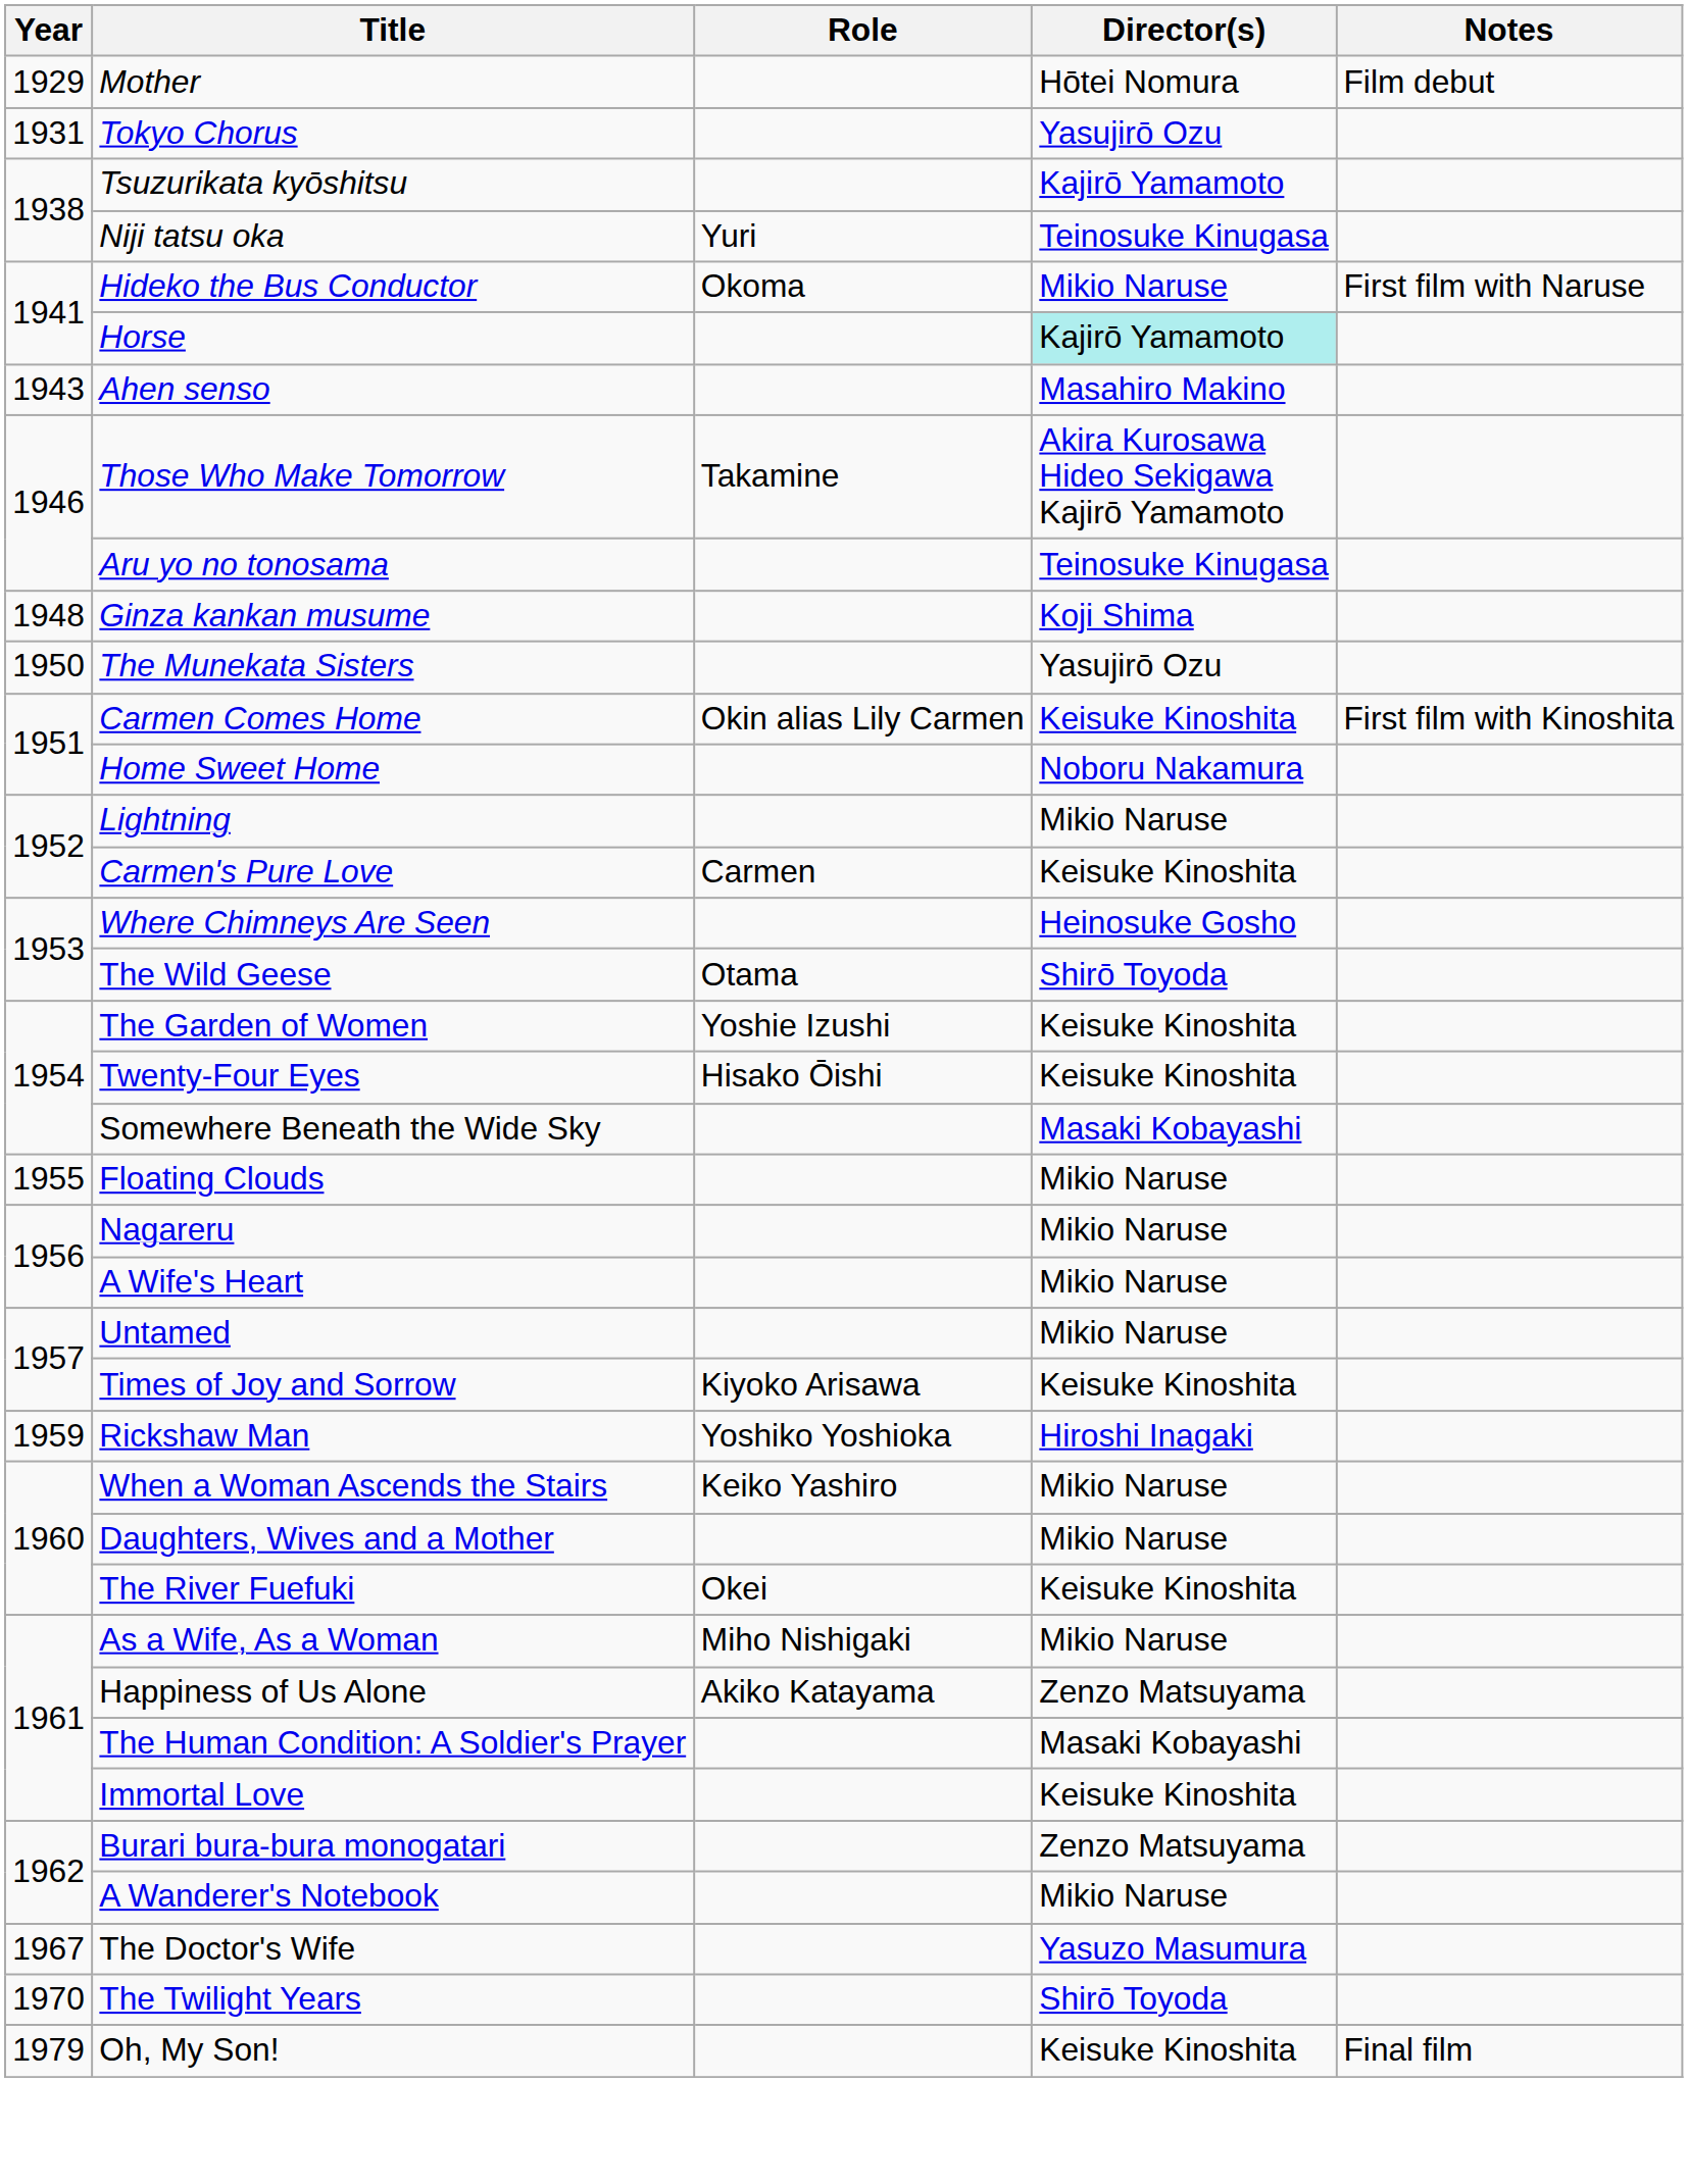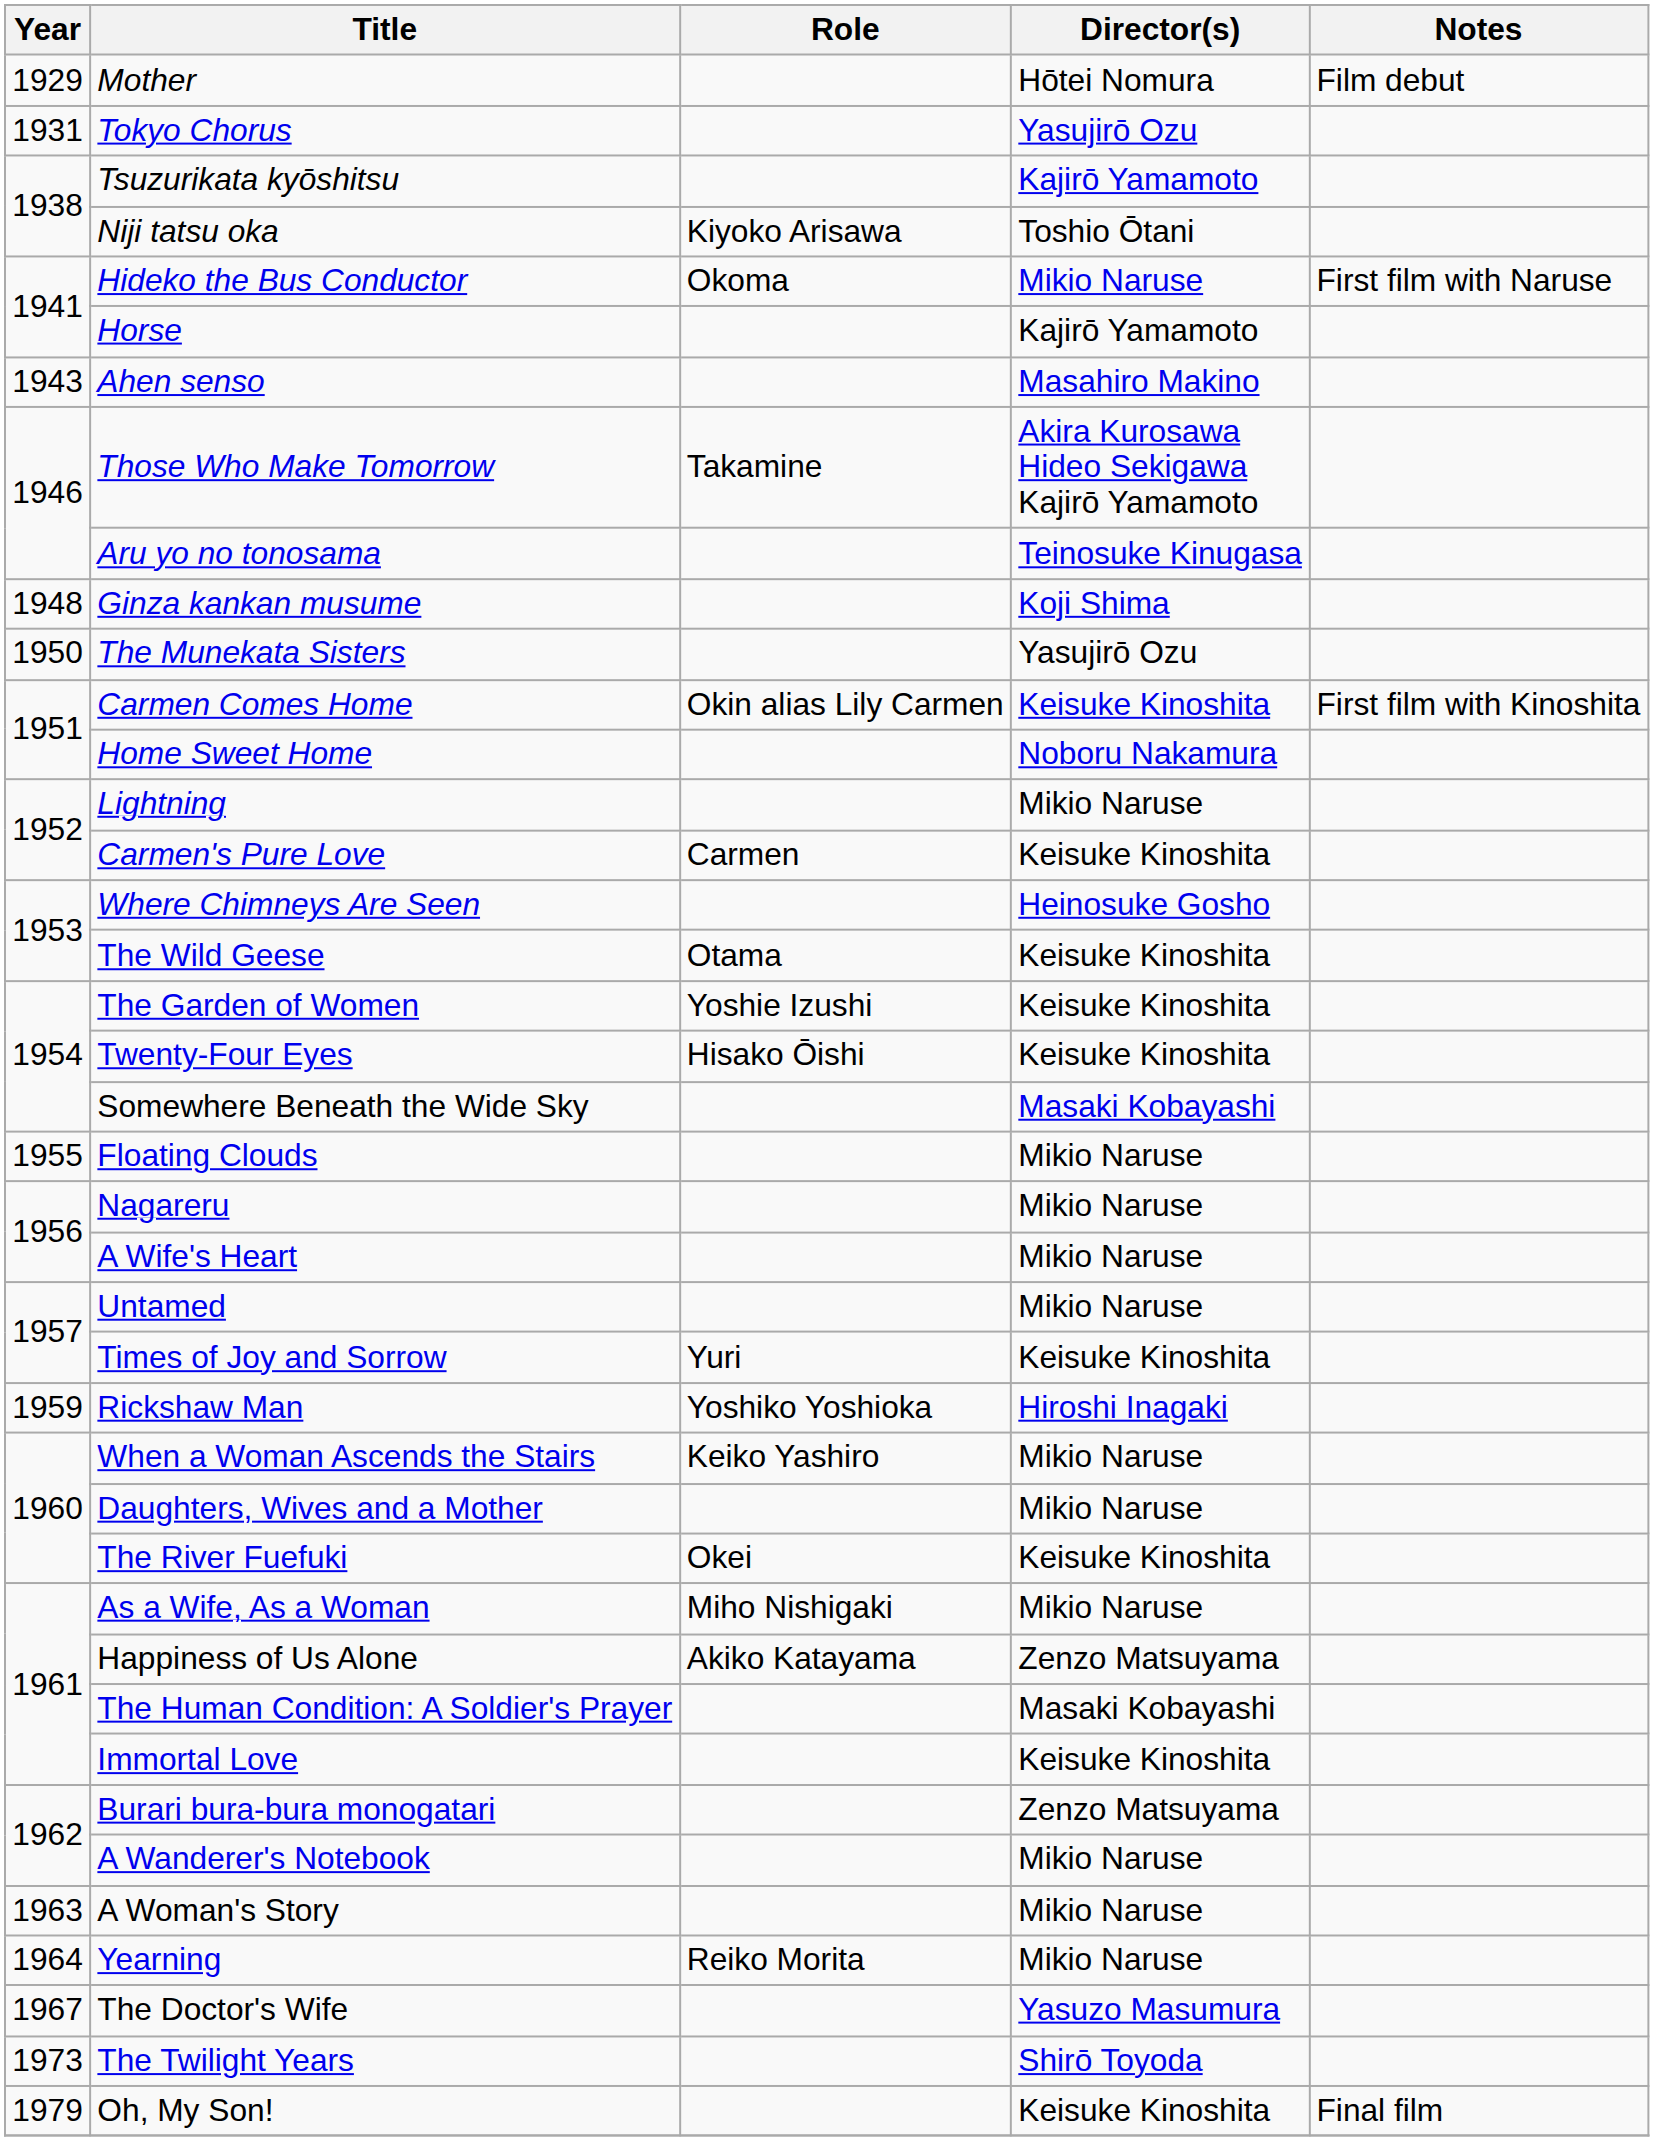 <table class="wikitable sortable">
 <tr>
 <th>Year</th>
 <th>Title</th>
 <th>Role</th>
 <th>Director(s)</th>
 <th>Notes</th>
 </tr>
 <tr>
 <td>1929</td>
 <td><em>Mother</em></td>
 <td></td>
 <td>Hōtei Nomura</td>
 <td>Film debut</td>
 </tr>
 <tr>
 <td>1931</td>
 <td><em><a href='#'>Tokyo Chorus</a></em></td>
 <td></td>
 <td><a href='#'>Yasujirō Ozu</a></td>
 <td></td>
 </tr>
 <tr>
 <td rowspan=2>1938</td>
 <td><em>Tsuzurikata kyōshitsu</em></td>
 <td></td>
 <td><a href='#'>Kajirō Yamamoto</a></td>
 <td></td>
 </tr>
 <tr>
 <td><em>Niji tatsu oka</em></td>
-<td>Yuri</td>
-<td><a href='#'>Teinosuke Kinugasa</a></td>
+<td>Kiyoko Arisawa</td>
+<td>Toshio Ōtani</td>
 <td></td>
 </tr>
 <tr>
 <td rowspan=2>1941</td>
 <td><em><a href='#'>Hideko the Bus Conductor</a></em></td>
 <td>Okoma</td>
 <td><a href='#'>Mikio Naruse</a></td>
 <td>First film with Naruse</td>
 </tr>
 <tr>
 <td><em><a href='#'>Horse</a></em></td>
 <td></td>
-<td style="background: paleturquoise;">Kajirō Yamamoto</td>
+<td>Kajirō Yamamoto</td>
 <td></td>
 </tr>
 <tr>
 <td>1943</td>
 <td><em><a href='#'>Ahen senso</a></em></td>
 <td></td>
 <td><a href='#'>Masahiro Makino</a></td>
 <td></td>
 </tr>
 <tr>
 <td rowspan=2>1946</td>
 <td><em><a href='#'>Those Who Make Tomorrow</a></em></td>
 <td>Takamine</td>
 <td><a href='#'>Akira Kurosawa</a><br><a href='#'>Hideo Sekigawa</a><br>Kajirō Yamamoto</td>
 <td></td>
 </tr>
 <tr>
 <td><em><a href='#'>Aru yo no tonosama</a></em></td>
 <td></td>
 <td><a href='#'>Teinosuke Kinugasa</a></td>
 <td></td>
 </tr>
 <tr>
 <td>1948</td>
 <td><em><a href='#'>Ginza kankan musume</a></em></td>
 <td></td>
 <td><a href='#'>Koji Shima</a></td>
 <td></td>
 </tr>
 <tr>
 <td>1950</td>
 <td><em><a href='#'>The Munekata Sisters</a></em></td>
 <td></td>
 <td>Yasujirō Ozu</td>
 <td></td>
 </tr>
 <tr>
 <td rowspan="2">1951</td>
 <td><em><a href='#'>Carmen Comes Home</a></em></td>
 <td>Okin alias Lily Carmen</td>
 <td><a href='#'>Keisuke Kinoshita</a></td>
 <td>First film with Kinoshita</td>
 </tr>
 <tr>
 <td><em><a href='#'>Home Sweet Home</a></em></td>
 <td></td>
 <td><a href='#'>Noboru Nakamura</a></td>
 <td></td>
 </tr>
 <tr>
 <td rowspan="2">1952</td>
 <td><em><a href='#'>Lightning</a></em></td>
 <td></td>
 <td>Mikio Naruse</td>
 <td></td>
 </tr>
 <tr>
 <td><em><a href='#'>Carmen's Pure Love</a></em></td>
 <td>Carmen</td>
 <td>Keisuke Kinoshita</td>
 <td></td>
 </tr>
 <tr>
 <td rowspan=2>1953</td>
 <td><em><a href='#'>Where Chimneys Are Seen</a></em></td>
 <td></td>
 <td><a href='#'>Heinosuke Gosho</a></td>
 <td></td>
 </tr>
 <tr>
 <td><em><a href='#'></em>The Wild Geese</a><em></td>
 <td>Otama</td>
-<td><a href='#'>Shirō Toyoda</a></td>
+<td>Keisuke Kinoshita</td>
 <td></td>
 </tr>
 <tr>
 <td rowspan=3>1954</td>
 <td></em><a href='#'>The Garden of Women</a><em></td>
 <td>Yoshie Izushi</td>
 <td>Keisuke Kinoshita</td>
 <td></td>
 </tr>
 <tr>
 <td></em><a href='#'>Twenty-Four Eyes</a><em></td>
 <td>Hisako Ōishi</td>
 <td>Keisuke Kinoshita</td>
 <td></td>
 </tr>
 <tr>
 <td></em>Somewhere Beneath the Wide Sky<em></td>
 <td></td>
 <td><a href='#'>Masaki Kobayashi</a></td>
 <td></td>
 </tr>
 <tr>
 <td>1955</td>
 <td></em><a href='#'>Floating Clouds</a><em></td>
 <td></td>
 <td>Mikio Naruse</td>
 <td></td>
 </tr>
 <tr>
 <td rowspan=2>1956</td>
 <td></em><a href='#'>Nagareru</a><em></td>
 <td></td>
 <td>Mikio Naruse</td>
 <td></td>
 </tr>
 <tr>
 <td></em><a href='#'>A Wife's Heart</a><em></td>
 <td></td>
 <td>Mikio Naruse</td>
 <td></td>
 </tr>
 <tr>
 <td rowspan=2>1957</td>
 <td></em><a href='#'>Untamed</a><em></td>
 <td></td>
 <td>Mikio Naruse</td>
 <td></td>
 </tr>
 <tr>
 <td></em><a href='#'>Times of Joy and Sorrow</a><em></td>
-<td>Kiyoko Arisawa</td>
+<td>Yuri</td>
 <td>Keisuke Kinoshita</td>
 <td></td>
 </tr>
 <tr>
 <td>1959</td>
 <td></em><a href='#'>Rickshaw Man</a><em></td>
 <td>Yoshiko Yoshioka</td>
 <td><a href='#'>Hiroshi Inagaki</a></td>
 <td></td>
 </tr>
 <tr>
 <td rowspan=3>1960</td>
 <td></em><a href='#'>When a Woman Ascends the Stairs</a><em></td>
 <td>Keiko Yashiro</td>
 <td>Mikio Naruse</td>
 <td></td>
 </tr>
 <tr>
 <td></em><a href='#'>Daughters, Wives and a Mother</a><em></td>
 <td></td>
 <td>Mikio Naruse</td>
 <td></td>
 </tr>
 <tr>
 <td></em><a href='#'>The River Fuefuki</a><em></td>
 <td>Okei</td>
 <td>Keisuke Kinoshita</td>
 <td></td>
 </tr>
 <tr>
 <td rowspan=4>1961</td>
 <td></em><a href='#'>As a Wife, As a Woman</a><em></td>
 <td>Miho Nishigaki</td>
 <td>Mikio Naruse</td>
 <td></td>
 </tr>
 <tr>
 <td></em>Happiness of Us Alone<em></td>
 <td>Akiko Katayama</td>
 <td>Zenzo Matsuyama</td>
 <td></td>
 </tr>
 <tr>
 <td></em><a href='#'>The Human Condition: A Soldier's Prayer</a><em></td>
 <td></td>
 <td>Masaki Kobayashi</td>
 <td></td>
 </tr>
 <tr>
 <td></em><a href='#'>Immortal Love</a><em></td>
 <td></td>
 <td>Keisuke Kinoshita</td>
 <td></td>
 </tr>
 <tr>
 <td rowspan=2>1962</td>
 <td></em><a href='#'>Burari bura-bura monogatari</a><em></td>
 <td></td>
 <td>Zenzo Matsuyama</td>
 <td></td>
 </tr>
 <tr>
 <td></em><a href='#'>A Wanderer's Notebook</a><em></td>
 <td></td>
 <td>Mikio Naruse</td>
 <td></td>
 </tr>
 <tr>
+<td>1963</td>
+<td></em>A Woman's Story<em></td>
+<td></td>
+<td>Mikio Naruse</td>
+<td></td>
+</tr>
+<tr>
+<td>1964</td>
+<td></em><a href='#'>Yearning</a><em></td>
+<td>Reiko Morita</td>
+<td>Mikio Naruse</td>
+<td></td>
+</tr>
+<tr>
 <td>1967</td>
 <td></em>The Doctor's Wife<em></td>
 <td></td>
 <td><a href='#'>Yasuzo Masumura</a></td>
 <td></td>
 </tr>
 <tr>
-<td>1970</td>
+<td>1973</td>
 <td></em><a href='#'>The Twilight Years</a><em></td>
 <td></td>
 <td><a href='#'>Shirō Toyoda</a></td>
 <td></td>
 </tr>
 <tr>
 <td>1979</td>
 <td></em>Oh, My Son!<em></td>
 <td></td>
 <td>Keisuke Kinoshita</td>
 <td>Final film</td>
 </tr>
 <tr>
 </tr>
 </table>
